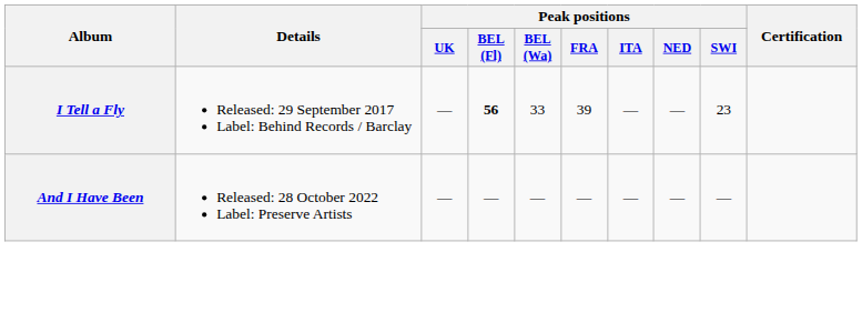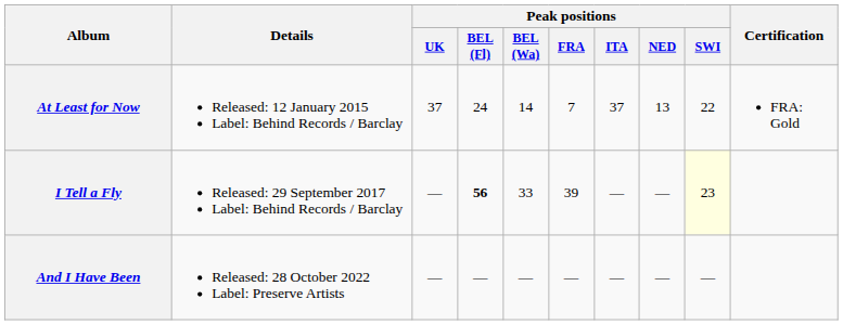 <table class="wikitable plainrowheaders">
 <tr>
 <th scope="col" rowspan="2" style="width:11em;">Album</th>
 <th scope="col" rowspan="2" style="width:16em;">Details</th>
 <th colspan="7" style="text-align:center; width:20px;">Peak positions</th>
 <th rowspan="2" style="text-align:center; width:110px;">Certification</th>
 </tr>
 <tr>
 <th scope="col" style="width:3em;font-size:90%;"><a href='#'>UK</a><br></th>
 <th scope="col" style="width:3em;font-size:90%;"><a href='#'>BEL<br>(Fl)</a><br></th>
 <th scope="col" style="width:3em;font-size:90%;"><a href='#'>BEL<br>(Wa)</a><br></th>
 <th scope="col" style="width:3em;font-size:90%;"><a href='#'>FRA</a><br></th>
 <th scope="col" style="width:3em;font-size:90%;"><a href='#'>ITA</a><br></th>
 <th scope="col" style="width:3em;font-size:90%;"><a href='#'>NED</a><br></th>
 <th scope="col" style="width:3em;font-size:90%;"><a href='#'>SWI</a><br></th>
 </tr>
 <tr>
+<th scope="row"><em><a href='#'>At Least for Now</a></em></th>
+<td><br><ul><li>Released: 12 January 2015</li><li>Label: Behind Records / Barclay</li></ul></td>
+<td style="text-align:center;">37</td>
+<td style="text-align:center;">24</td>
+<td style="text-align:center;">14</td>
+<td style="text-align:center;">7</td>
+<td style="text-align:center;">37</td>
+<td style="text-align:center;">13</td>
+<td style="text-align:center;">22</td>
+<td><br><ul><li>FRA: Gold</li></ul></td>
+</tr>
+<tr>
 <th scope="row"><em><a href='#'>I Tell a Fly</a></em></th>
 <td><br><ul><li>Released: 29 September 2017</li><li>Label: Behind Records / Barclay</li></ul></td>
 <td style="text-align:center;">—</td>
 <td style="text-align:center;"><strong>56</strong></td>
 <td style="text-align:center;">33</td>
 <td style="text-align:center;">39</td>
 <td style="text-align:center;">—</td>
 <td style="text-align:center;">—</td>
-<td style="text-align:center;">23</td>
+<td style="background: lightyellow; text-align:center;">23</td>
 <td></td>
 </tr>
 <tr>
 <th scope="row"><em><a href='#'>And I Have Been</a></em></th>
 <td><br><ul><li>Released: 28 October 2022</li><li>Label: Preserve Artists</li></ul></td>
 <td style="text-align:center;">—</td>
 <td style="text-align:center;">—</td>
 <td style="text-align:center;">—</td>
 <td style="text-align:center;">—</td>
 <td style="text-align:center;">—</td>
 <td style="text-align:center;">—</td>
 <td style="text-align:center;">—</td>
 <td></td>
 </tr>
 </table>
